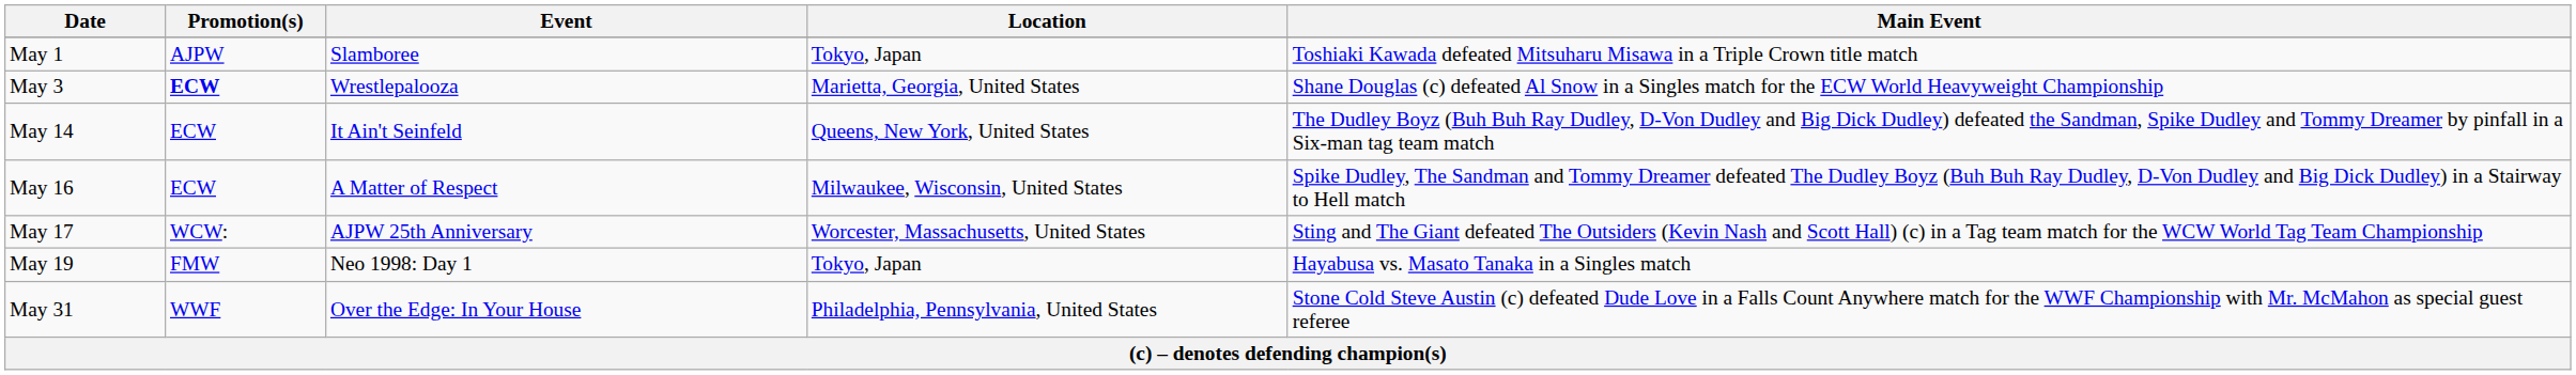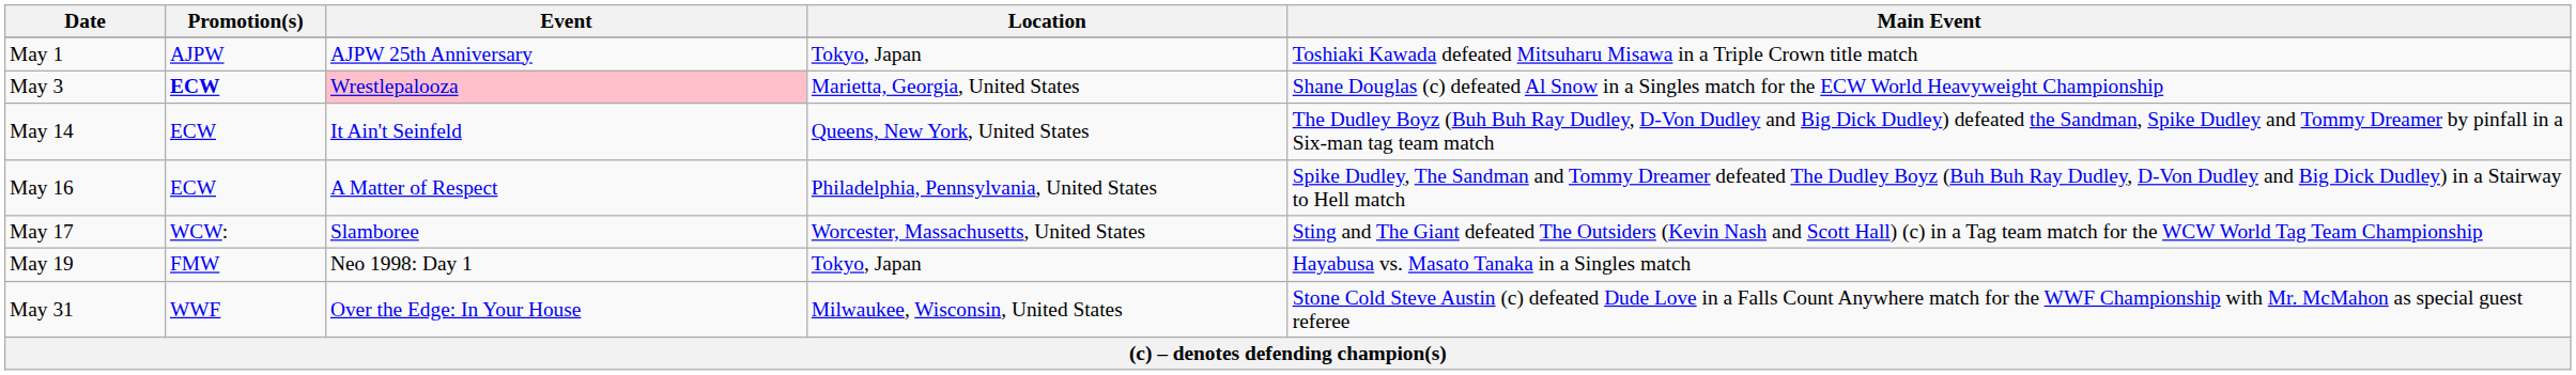 <table class="wikitable" style="width:100%;">
 <tr>
 <th width="5%">Date</th>
 <th width="5%">Promotion(s)</th>
 <th style="width:15%;">Event</th>
 <th style="width:15%;">Location</th>
 <th style="width:40%;">Main Event</th>
 </tr>
 <tr style="width:20%;" |Notes>
 </tr>
 <tr>
 <td>May 1</td>
 <td><a href='#'>AJPW</a></td>
-<td><a href='#'>Slamboree</a></td>
+<td><a href='#'>AJPW 25th Anniversary</a></td>
 <td><a href='#'>Tokyo</a>, Japan</td>
 <td><a href='#'>Toshiaki Kawada</a> defeated <a href='#'>Mitsuharu Misawa</a> in a Triple Crown title match</td>
 </tr>
 <tr>
 <td>May 3</td>
 <td><strong><a href='#'>ECW</a></strong></td>
-<td><a href='#'>Wrestlepalooza</a></td>
+<td style="background: pink;"><a href='#'>Wrestlepalooza</a></td>
 <td><a href='#'>Marietta, Georgia</a>, United States</td>
 <td><a href='#'>Shane Douglas</a> (c) defeated <a href='#'>Al Snow</a> in a Singles match for the <a href='#'>ECW World Heavyweight Championship</a></td>
 </tr>
 <tr>
 <td>May 14</td>
 <td><a href='#'>ECW</a></td>
 <td><a href='#'>It Ain't Seinfeld</a></td>
 <td><a href='#'>Queens, New York</a>, United States</td>
 <td><a href='#'>The Dudley Boyz</a> (<a href='#'>Buh Buh Ray Dudley</a>, <a href='#'>D-Von Dudley</a> and <a href='#'>Big Dick Dudley</a>) defeated <a href='#'>the Sandman</a>, <a href='#'>Spike Dudley</a> and <a href='#'>Tommy Dreamer</a> by pinfall in a Six-man tag team match</td>
 </tr>
 <tr>
 <td>May 16</td>
 <td><a href='#'>ECW</a></td>
 <td><a href='#'>A Matter of Respect</a></td>
-<td><a href='#'>Milwaukee</a>, <a href='#'>Wisconsin</a>, United States</td>
+<td><a href='#'>Philadelphia, Pennsylvania</a>, United States</td>
 <td><a href='#'>Spike Dudley</a>, <a href='#'>The Sandman</a> and <a href='#'>Tommy Dreamer</a> defeated <a href='#'>The Dudley Boyz</a> (<a href='#'>Buh Buh Ray Dudley</a>, <a href='#'>D-Von Dudley</a> and <a href='#'>Big Dick Dudley</a>) in a Stairway to Hell match</td>
 </tr>
 <tr>
 <td>May 17</td>
 <td><a href='#'>WCW</a>:<br></td>
-<td><a href='#'>AJPW 25th Anniversary</a></td>
+<td><a href='#'>Slamboree</a></td>
 <td><a href='#'>Worcester, Massachusetts</a>, United States</td>
 <td><a href='#'>Sting</a> and <a href='#'>The Giant</a> defeated <a href='#'>The Outsiders</a> (<a href='#'>Kevin Nash</a> and <a href='#'>Scott Hall</a>) (c) in a Tag team match for the <a href='#'>WCW World Tag Team Championship</a></td>
 </tr>
 <tr>
 <td>May 19</td>
 <td><a href='#'>FMW</a></td>
 <td>Neo 1998: Day 1</td>
 <td><a href='#'>Tokyo</a>, Japan</td>
 <td><a href='#'>Hayabusa</a> vs. <a href='#'>Masato Tanaka</a> in a Singles match</td>
 </tr>
 <tr>
 <td>May 31</td>
 <td><a href='#'>WWF</a></td>
 <td><a href='#'>Over the Edge: In Your House</a></td>
-<td><a href='#'>Philadelphia, Pennsylvania</a>, United States</td>
+<td><a href='#'>Milwaukee</a>, <a href='#'>Wisconsin</a>, United States</td>
 <td><a href='#'>Stone Cold Steve Austin</a> (c) defeated <a href='#'>Dude Love</a> in a Falls Count Anywhere match for the <a href='#'>WWF Championship</a> with <a href='#'>Mr. McMahon</a> as special guest referee</td>
 </tr>
 <tr>
 <th colspan="6">(c) – denotes defending champion(s)</th>
 </tr>
 </table>
